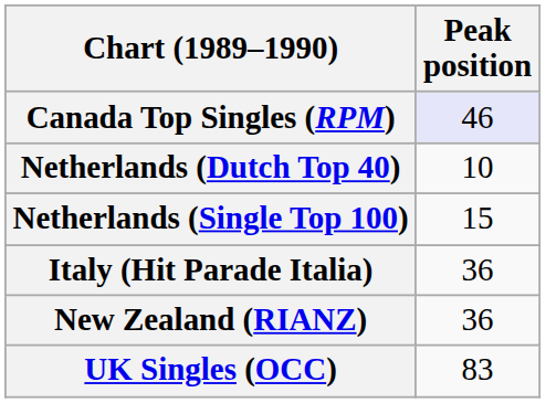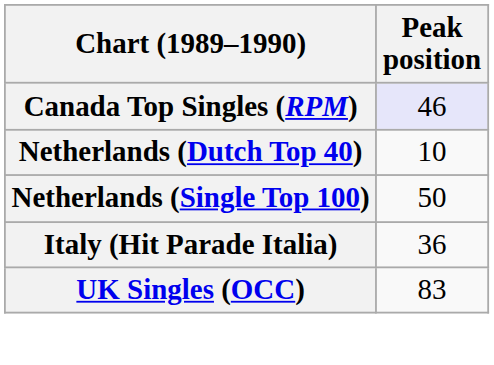 <table class="wikitable sortable plainrowheaders">
 <tr>
 <th>Chart (1989–1990)</th>
 <th>Peak<br>position</th>
 </tr>
 <tr>
 <th scope=row>Canada Top Singles (<a href='#'><em>RPM</em></a>)</th>
 <td style="background: lavender; text-align:center;">46</td>
 </tr>
 <tr>
 <th scope=row>Netherlands (<a href='#'>Dutch Top 40</a>)</th>
 <td style="text-align:center;">10</td>
 </tr>
 <tr>
 <th scope=row>Netherlands (<a href='#'>Single Top 100</a>)</th>
-<td style="text-align:center;">15</td>
+<td style="text-align:center;">50</td>
 </tr>
 <tr>
 <th scope=row>Italy (Hit Parade Italia)</th>
-<td style="text-align:center;">36</td>
-</tr>
-<tr>
-<th scope=row>New Zealand (<a href='#'>RIANZ</a>)</th>
 <td style="text-align:center;">36</td>
 </tr>
 <tr>
 <th scope=row><a href='#'>UK Singles</a> (<a href='#'>OCC</a>)</th>
 <td style="text-align:center;">83</td>
 </tr>
 </table>
